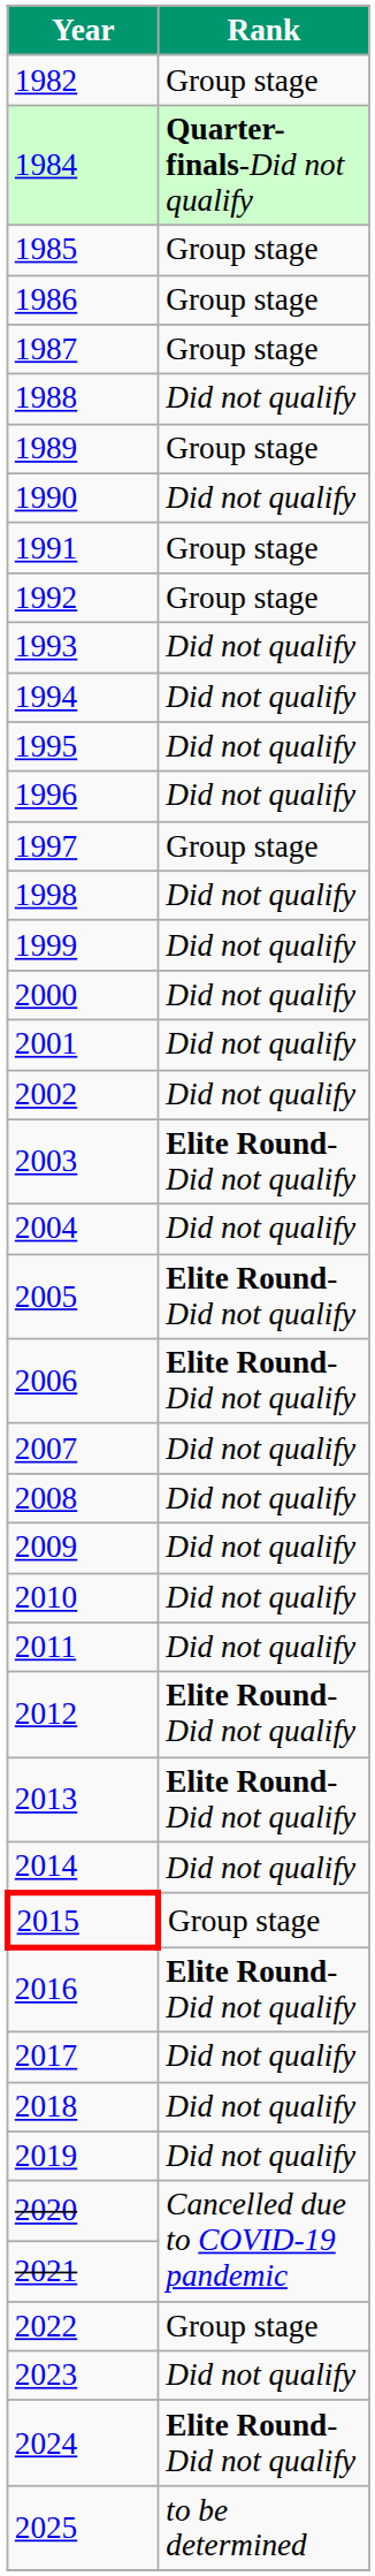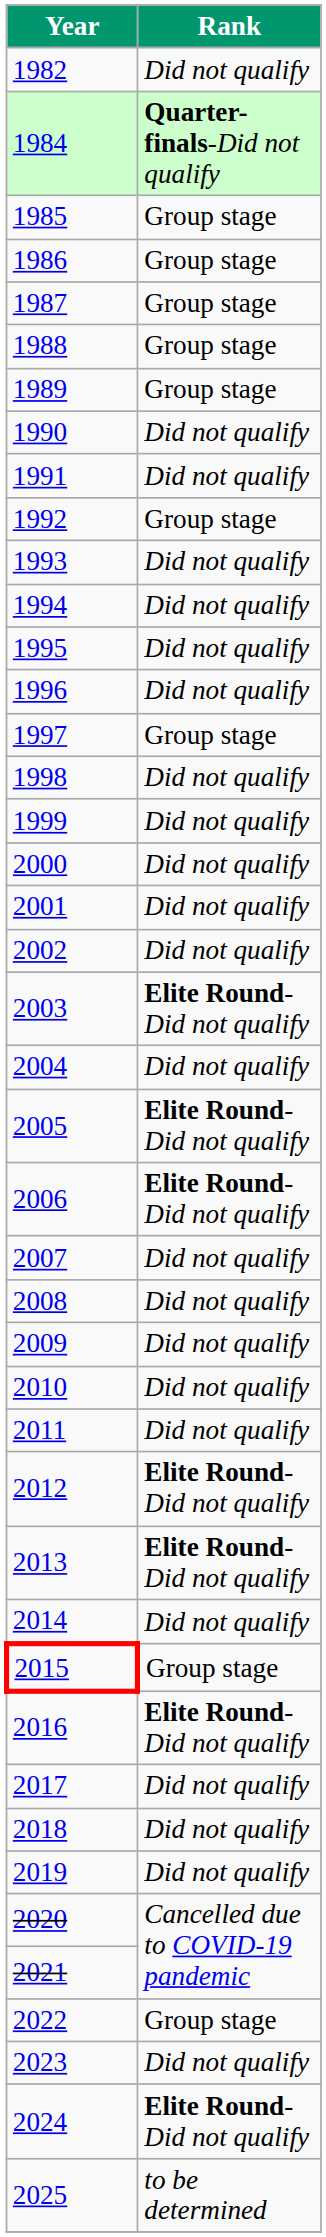 <table class="wikitable">
 <tr>
 </tr>
 <tr style="color:white;">
 <th style="width:70px; background:#00966E;">Year</th>
 <th style="width:100px; background:#00966E;">Rank</th>
 </tr>
 <tr>
 <td> <a href='#'>1982</a></td>
-<td>Group stage</td>
+<td><em>Did not qualify</em></td>
 </tr>
 <tr bgcolor="#CCFFCC">
 <td> <a href='#'>1984</a></td>
 <td><strong>Quarter-finals</strong>-<em>Did not qualify</em></td>
 </tr>
 <tr>
 <td> <a href='#'>1985</a></td>
 <td>Group stage</td>
 </tr>
 <tr>
 <td> <a href='#'>1986</a></td>
 <td>Group stage</td>
 </tr>
 <tr>
 <td> <a href='#'>1987</a></td>
 <td>Group stage</td>
 </tr>
 <tr>
 <td> <a href='#'>1988</a></td>
-<td><em>Did not qualify</em></td>
+<td>Group stage</td>
 </tr>
 <tr>
 <td> <a href='#'>1989</a></td>
 <td>Group stage</td>
 </tr>
 <tr>
 <td> <a href='#'>1990</a></td>
 <td><em>Did not qualify</em></td>
 </tr>
 <tr>
 <td> <a href='#'>1991</a></td>
-<td>Group stage</td>
+<td><em>Did not qualify</em></td>
 </tr>
 <tr>
 <td> <a href='#'>1992</a></td>
 <td>Group stage</td>
 </tr>
 <tr>
 <td> <a href='#'>1993</a></td>
 <td><em>Did not qualify</em></td>
 </tr>
 <tr>
 <td> <a href='#'>1994</a></td>
 <td><em>Did not qualify</em></td>
 </tr>
 <tr>
 <td> <a href='#'>1995</a></td>
 <td><em>Did not qualify</em></td>
 </tr>
 <tr>
 <td> <a href='#'>1996</a></td>
 <td><em>Did not qualify</em></td>
 </tr>
 <tr>
 <td> <a href='#'>1997</a></td>
 <td>Group stage</td>
 </tr>
 <tr>
 <td> <a href='#'>1998</a></td>
 <td><em>Did not qualify</em></td>
 </tr>
 <tr>
 <td> <a href='#'>1999</a></td>
 <td><em>Did not qualify</em></td>
 </tr>
 <tr>
 <td> <a href='#'>2000</a></td>
 <td><em>Did not qualify</em></td>
 </tr>
 <tr>
 <td> <a href='#'>2001</a></td>
 <td><em>Did not qualify</em></td>
 </tr>
 <tr>
 <td> <a href='#'>2002</a></td>
 <td><em>Did not qualify</em></td>
 </tr>
 <tr>
 <td> <a href='#'>2003</a></td>
 <td><strong>Elite Round</strong>-<em>Did not qualify</em></td>
 </tr>
 <tr>
 <td> <a href='#'>2004</a></td>
 <td><em>Did not qualify</em></td>
 </tr>
 <tr>
 <td> <a href='#'>2005</a></td>
 <td><strong>Elite Round</strong>-<em>Did not qualify</em></td>
 </tr>
 <tr>
 <td> <a href='#'>2006</a></td>
 <td><strong>Elite Round</strong>-<em>Did not qualify</em></td>
 </tr>
 <tr>
 <td> <a href='#'>2007</a></td>
 <td><em>Did not qualify</em></td>
 </tr>
 <tr>
 <td> <a href='#'>2008</a></td>
 <td><em>Did not qualify</em></td>
 </tr>
 <tr>
 <td> <a href='#'>2009</a></td>
 <td><em>Did not qualify</em></td>
 </tr>
 <tr>
 <td> <a href='#'>2010</a></td>
 <td><em>Did not qualify</em></td>
 </tr>
 <tr>
 <td> <a href='#'>2011</a></td>
 <td><em>Did not qualify</em></td>
 </tr>
 <tr>
 <td> <a href='#'>2012</a></td>
 <td><strong>Elite Round</strong>-<em>Did not qualify</em></td>
 </tr>
 <tr>
 <td> <a href='#'>2013</a></td>
 <td><strong>Elite Round</strong>-<em>Did not qualify</em></td>
 </tr>
 <tr>
 <td> <a href='#'>2014</a></td>
 <td><em>Did not qualify</em></td>
 </tr>
 <tr>
 <td style="border: 3px solid red"> <a href='#'>2015</a></td>
 <td>Group stage</td>
 </tr>
 <tr>
 <td> <a href='#'>2016</a></td>
 <td><strong>Elite Round</strong>-<em>Did not qualify</em></td>
 </tr>
 <tr>
 <td> <a href='#'>2017</a></td>
 <td><em>Did not qualify</em></td>
 </tr>
 <tr>
 <td> <a href='#'>2018</a></td>
 <td><em>Did not qualify</em></td>
 </tr>
 <tr>
 <td> <a href='#'>2019</a></td>
 <td><em>Did not qualify</em></td>
 </tr>
 <tr>
 <td> <s><a href='#'>2020</a></s></td>
 <td rowspan=2 colspan=8><em>Cancelled due to <a href='#'>COVID-19 pandemic</a></em></td>
 </tr>
 <tr>
 <td> <s><a href='#'>2021</a></s></td>
 </tr>
 <tr>
 <td> <a href='#'>2022</a></td>
 <td>Group stage</td>
 </tr>
 <tr>
 <td> <a href='#'>2023</a></td>
 <td><em>Did not qualify</em></td>
 </tr>
 <tr>
 <td> <a href='#'>2024</a></td>
 <td><strong>Elite Round</strong>-<em>Did not qualify</em></td>
 </tr>
 <tr>
 <td> <a href='#'>2025</a></td>
 <td colspan=8><em>to be determined</em></td>
 </tr>
 <tr>
 </tr>
 </table>
